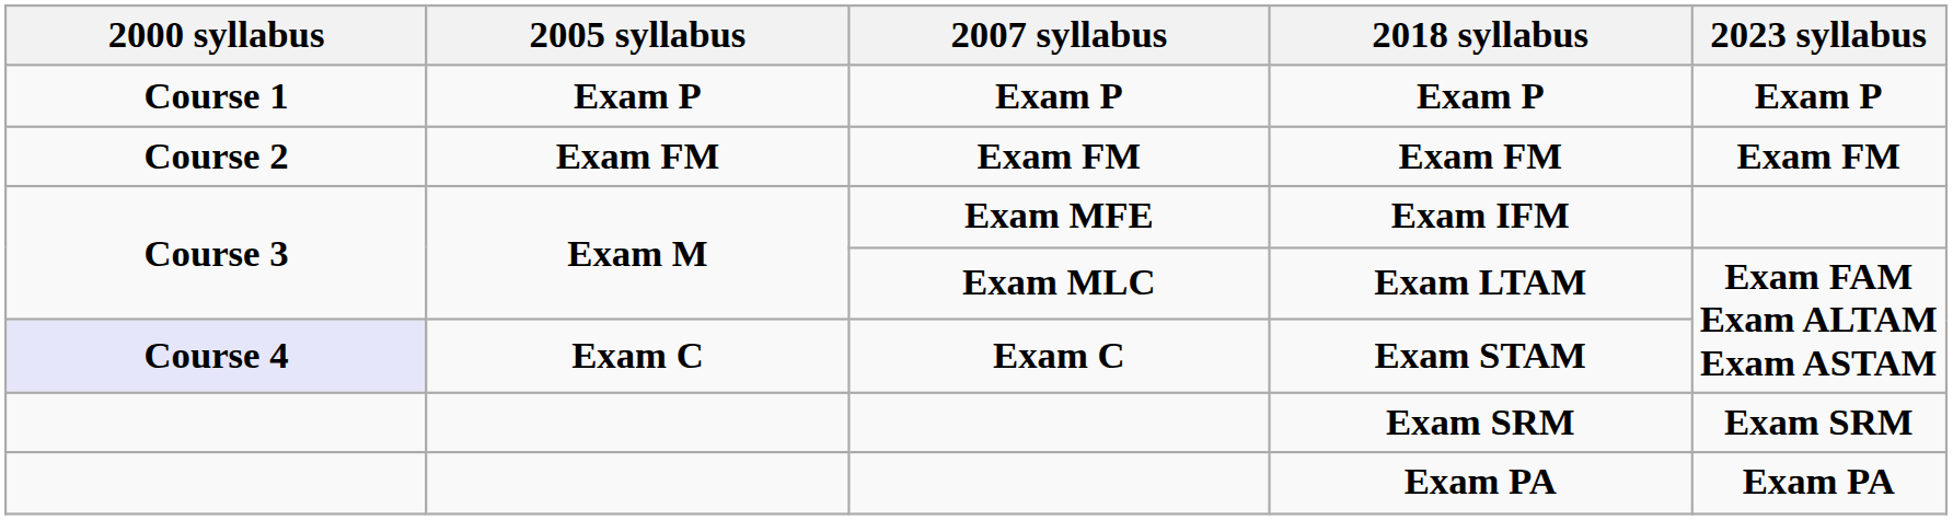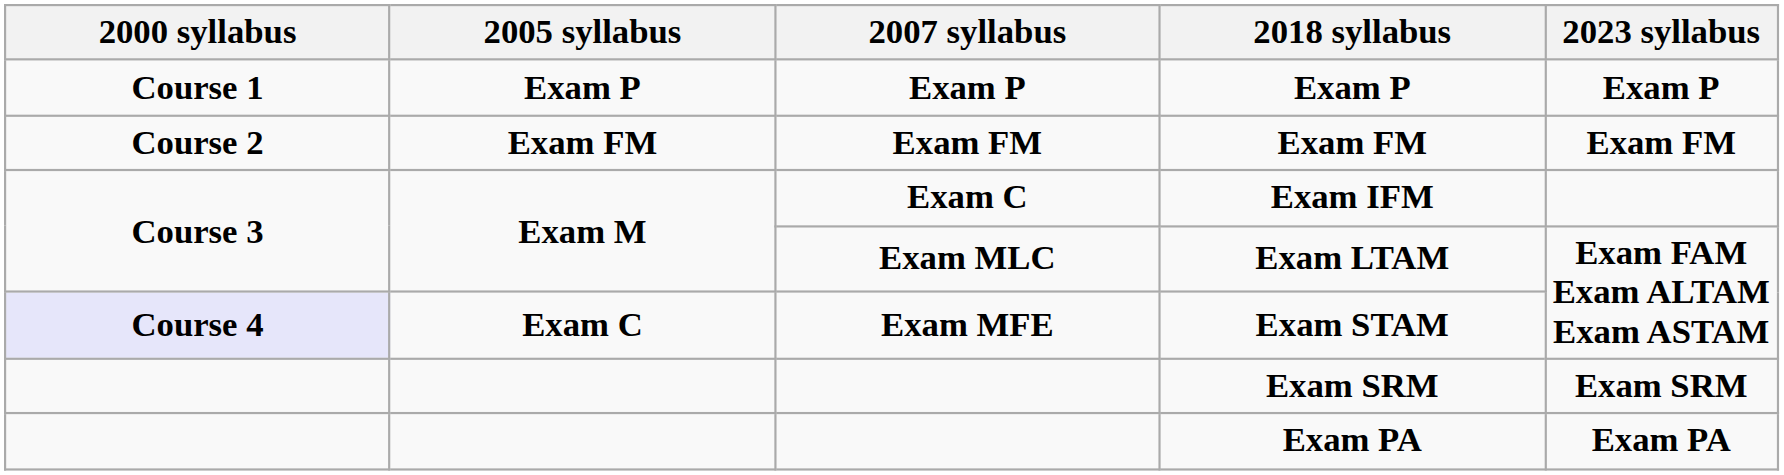 <table class=wikitable style="text-align:center;">
 <tr>
 <th width="170">2000 syllabus</th>
 <th width="170">2005 syllabus</th>
 <th width="170">2007 syllabus</th>
 <th width="170">2018 syllabus</th>
 <th>2023 syllabus</th>
 </tr>
 <tr>
 <td><strong>Course 1</strong><br></td>
 <td><strong>Exam P</strong><br></td>
 <td><strong>Exam P</strong></td>
 <td><strong>Exam P</strong></td>
 <td><strong>Exam P</strong></td>
 </tr>
 <tr>
 <td><strong>Course 2</strong><br></td>
 <td><strong>Exam FM</strong><br></td>
 <td><strong>Exam FM</strong></td>
 <td><strong>Exam FM</strong></td>
 <td><strong>Exam FM</strong></td>
 </tr>
 <tr>
 <td rowspan="2"><strong>Course 3</strong><br></td>
 <td rowspan="2"><strong>Exam M</strong><br></td>
-<td><strong>Exam MFE</strong><br></td>
+<td><strong>Exam C</strong></td>
 <td><strong>Exam IFM</strong><br></td>
 <td></td>
 </tr>
 <tr>
 <td><strong>Exam MLC</strong><br></td>
 <td><strong>Exam LTAM</strong><br></td>
 <td rowspan="2"><strong>Exam FAM</strong><br><strong>Exam ALTAM</strong><br><strong>Exam ASTAM</strong></td>
 </tr>
 <tr>
 <td style="background: lavender;"><strong>Course 4</strong><br></td>
 <td><strong>Exam C</strong><br></td>
-<td><strong>Exam C</strong></td>
+<td><strong>Exam MFE</strong><br></td>
 <td><strong>Exam STAM</strong><br></td>
 </tr>
 <tr>
 <td></td>
 <td></td>
 <td></td>
 <td><strong>Exam SRM</strong><br></td>
 <td><strong>Exam SRM</strong></td>
 </tr>
 <tr>
 <td></td>
 <td></td>
 <td></td>
 <td><strong>Exam PA</strong><br></td>
 <td><strong>Exam PA</strong></td>
 </tr>
 </table>
